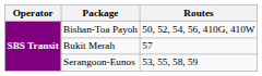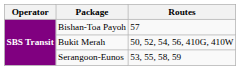 <table class="wikitable" style="font-size:85%; text-align: left">
 <tr>
 <th>Operator</th>
 <th>Package</th>
 <th>Routes</th>
 </tr>
 <tr>
 <td rowspan=3 style="background-color:#800080; color: white"><strong>SBS Transit</strong></td>
 <td>Bishan-Toa Payoh</td>
-<td>50, 52, 54, 56, 410G, 410W</td>
+<td>57</td>
 </tr>
 <tr>
 <td>Bukit Merah</td>
-<td>57</td>
+<td>50, 52, 54, 56, 410G, 410W</td>
 </tr>
 <tr>
 <td>Serangoon-Eunos</td>
 <td>53, 55, 58, 59</td>
 </tr>
 </table>
